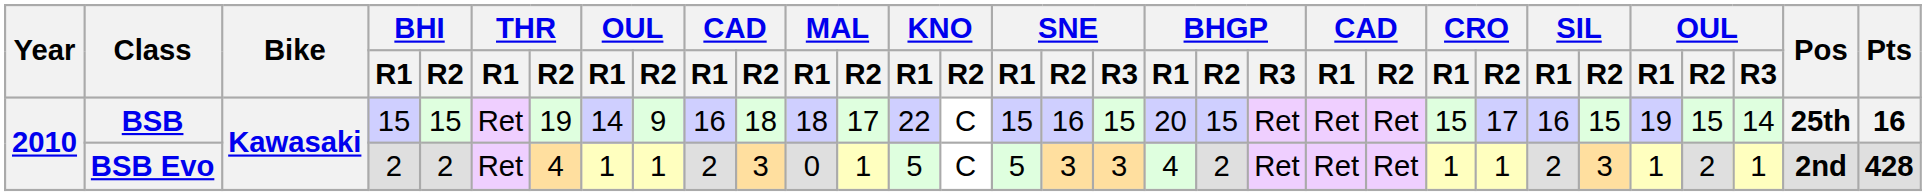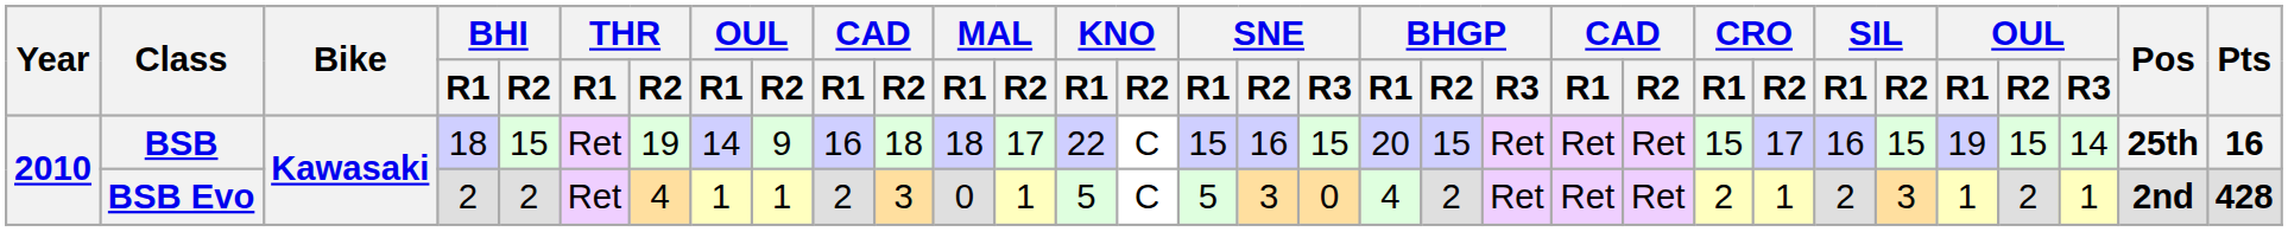 <table class="wikitable" style="font-size: 85%; text-align: center;">
 <tr valign="top">
 <th valign="middle" rowspan=2>Year</th>
 <th valign="middle" rowspan=2>Class</th>
 <th valign="middle" rowspan=2>Bike</th>
 <th colspan=2><a href='#'>BHI</a><br></th>
 <th colspan=2><a href='#'>THR</a><br></th>
 <th colspan=2><a href='#'>OUL</a><br></th>
 <th colspan=2><a href='#'>CAD</a><br></th>
 <th colspan=2><a href='#'>MAL</a><br></th>
 <th colspan=2><a href='#'>KNO</a><br></th>
 <th colspan=3><a href='#'>SNE</a><br></th>
 <th colspan=3><a href='#'>BHGP</a><br></th>
 <th colspan=2><a href='#'>CAD</a><br></th>
 <th colspan=2><a href='#'>CRO</a><br></th>
 <th colspan=2><a href='#'>SIL</a><br></th>
 <th colspan=3><a href='#'>OUL</a><br></th>
 <th valign="middle" rowspan=2>Pos</th>
 <th valign="middle" rowspan=2>Pts</th>
 </tr>
 <tr>
 <th>R1</th>
 <th>R2</th>
 <th>R1</th>
 <th>R2</th>
 <th>R1</th>
 <th>R2</th>
 <th>R1</th>
 <th>R2</th>
 <th>R1</th>
 <th>R2</th>
 <th>R1</th>
 <th>R2</th>
 <th>R1</th>
 <th>R2</th>
 <th>R3</th>
 <th>R1</th>
 <th>R2</th>
 <th>R3</th>
 <th>R1</th>
 <th>R2</th>
 <th>R1</th>
 <th>R2</th>
 <th>R1</th>
 <th>R2</th>
 <th>R1</th>
 <th>R2</th>
 <th>R3</th>
 </tr>
 <tr>
 <th valign="middle" rowspan=2><a href='#'>2010</a></th>
 <th><a href='#'>BSB</a></th>
 <th valign="middle" rowspan=2><a href='#'>Kawasaki</a></th>
-<td style="background:#CFCFFF;">15</td>
+<td style="background:#CFCFFF;">18</td>
 <td style="background:#DFFFDF;">15</td>
 <td style="background:#EFCFFF;">Ret</td>
 <td style="background:#DFFFDF;">19</td>
 <td style="background:#CFCFFF;">14</td>
 <td style="background:#DFFFDF;">9</td>
 <td style="background:#CFCFFF;">16</td>
 <td style="background:#DFFFDF;">18</td>
 <td style="background:#CFCFFF;">18</td>
 <td style="background:#DFFFDF;">17</td>
 <td style="background:#CFCFFF;">22</td>
 <td style="background:#FFFFFF;">C</td>
 <td style="background:#CFCFFF;">15</td>
 <td style="background:#CFCFFF;">16</td>
 <td style="background:#DFFFDF;">15</td>
 <td style="background:#CFCFFF;">20</td>
 <td style="background:#CFCFFF;">15</td>
 <td style="background:#EFCFFF;">Ret</td>
 <td style="background:#EFCFFF;">Ret</td>
 <td style="background:#EFCFFF;">Ret</td>
 <td style="background:#DFFFDF;">15</td>
 <td style="background:#CFCFFF;">17</td>
 <td style="background:#CFCFFF;">16</td>
 <td style="background:#DFFFDF;">15</td>
 <td style="background:#CFCFFF;">19</td>
 <td style="background:#DFFFDF;">15</td>
 <td style="background:#DFFFDF;">14</td>
 <th>25th</th>
 <th>16</th>
 </tr>
 <tr>
 <th><a href='#'>BSB Evo</a></th>
 <td style="background:#DFDFDF;">2</td>
 <td style="background:#DFDFDF;">2</td>
 <td style="background:#EFCFFF;">Ret</td>
 <td style="background:#FFDF9F;">4</td>
 <td style="background:#FFFFBF;">1</td>
 <td style="background:#FFFFBF;">1</td>
 <td style="background:#DFDFDF;">2</td>
 <td style="background:#FFDF9F;">3</td>
 <td style="background:#DFDFDF;">0</td>
 <td style="background:#FFFFBF;">1</td>
 <td style="background:#DFFFDF;">5</td>
 <td style="background:#FFFFFF;">C</td>
 <td style="background:#DFFFDF;">5</td>
 <td style="background:#FFDF9F;">3</td>
-<td style="background:#FFDF9F;">3</td>
+<td style="background:#FFDF9F;">0</td>
 <td style="background:#DFFFDF;">4</td>
 <td style="background:#DFDFDF;">2</td>
 <td style="background:#EFCFFF;">Ret</td>
 <td style="background:#EFCFFF;">Ret</td>
 <td style="background:#EFCFFF;">Ret</td>
-<td style="background:#FFFFBF;">1</td>
+<td style="background:#FFFFBF;">2</td>
 <td style="background:#FFFFBF;">1</td>
 <td style="background:#DFDFDF;">2</td>
 <td style="background:#FFDF9F;">3</td>
 <td style="background:#FFFFBF;">1</td>
 <td style="background:#DFDFDF;">2</td>
 <td style="background:#FFFFBF;">1</td>
 <td style="background:#DFDFDF;"><strong>2nd</strong></td>
 <th style="background:#DFDFDF;">428</th>
 </tr>
 </table>
